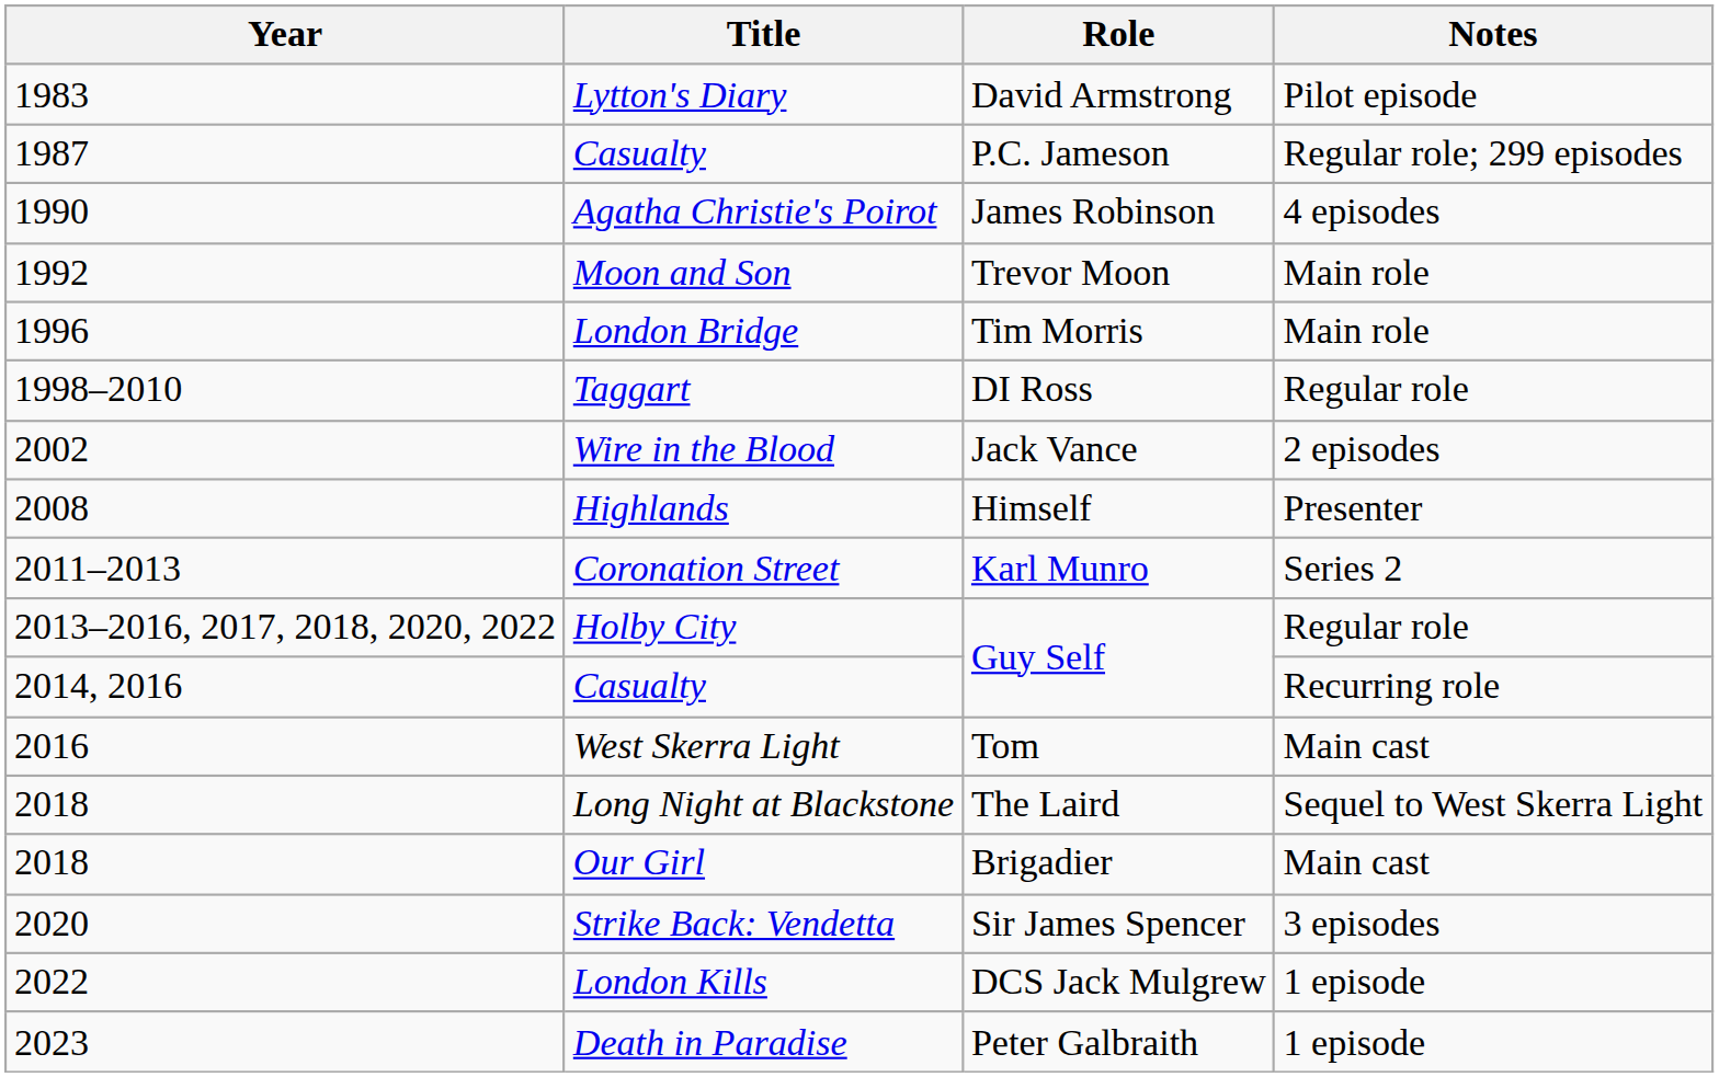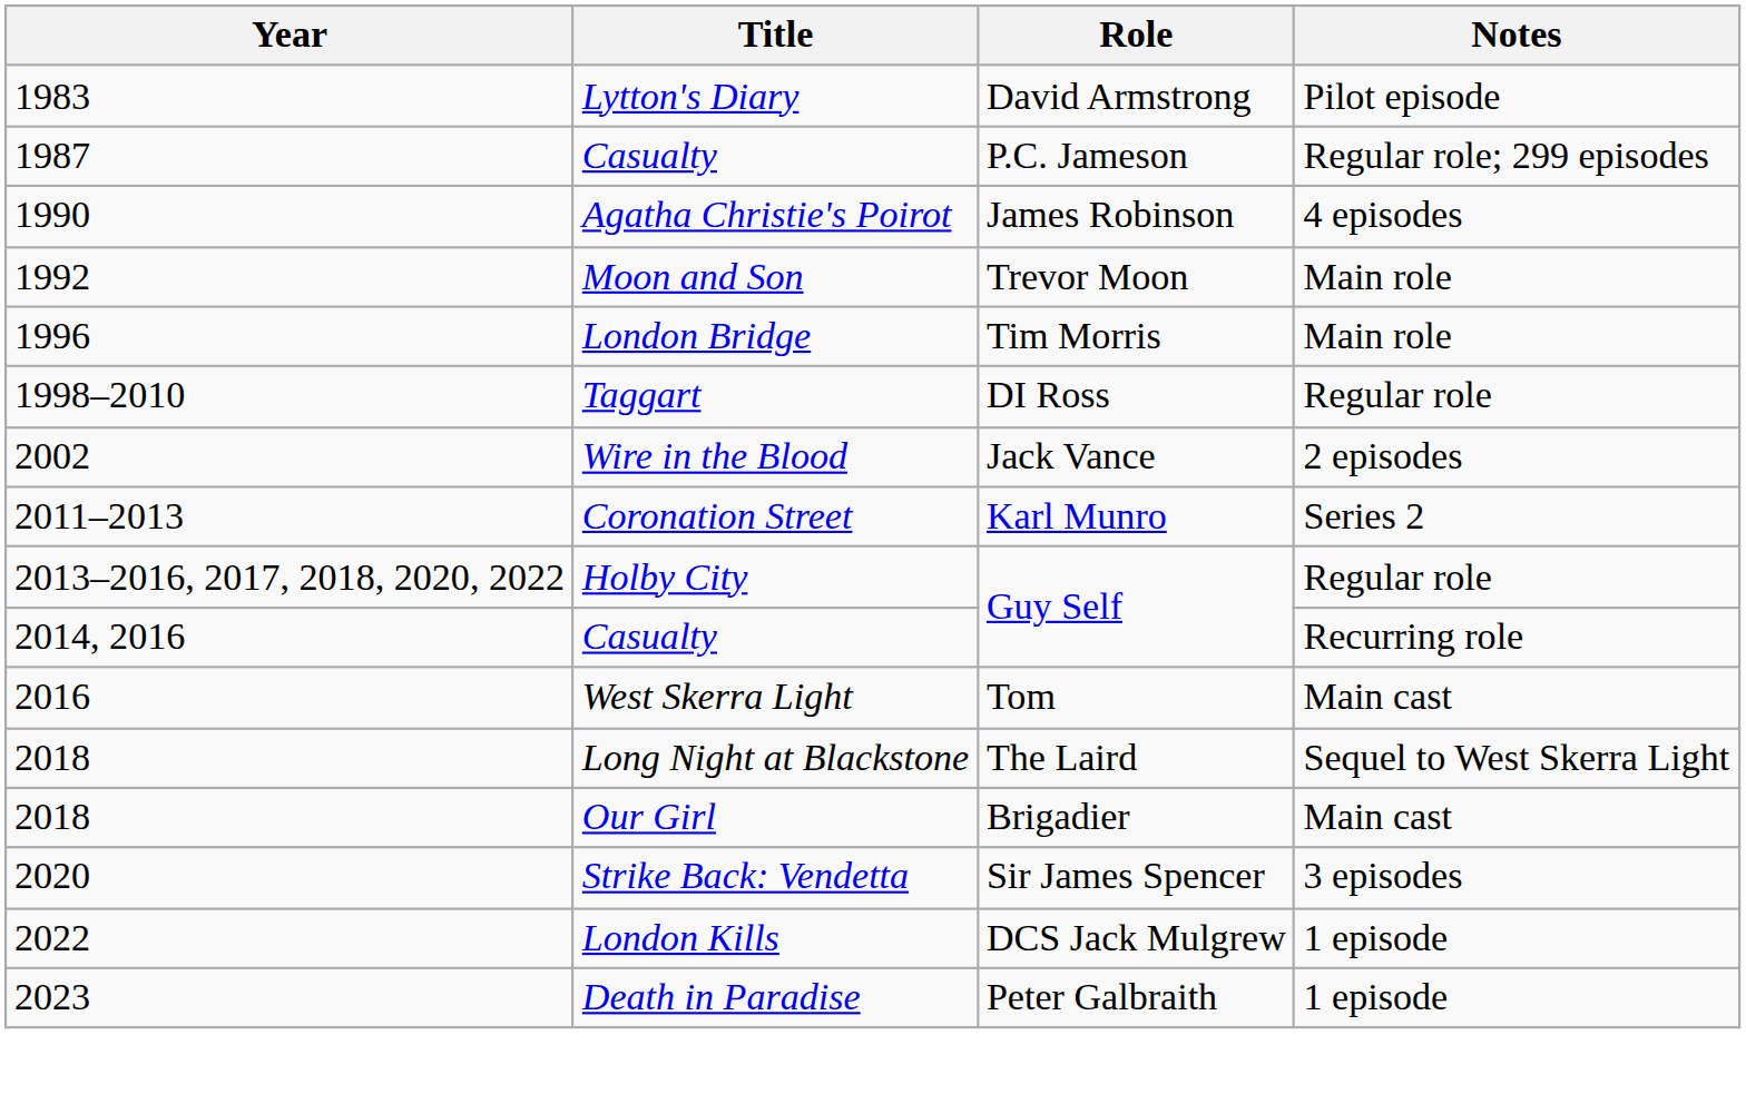 <table class="wikitable">
 <tr>
 <th>Year</th>
 <th>Title</th>
 <th>Role</th>
 <th>Notes</th>
 </tr>
 <tr>
 <td>1983</td>
 <td><em><a href='#'>Lytton's Diary</a></em></td>
 <td>David Armstrong</td>
 <td>Pilot episode</td>
 </tr>
 <tr>
 <td>1987</td>
 <td><em><a href='#'>Casualty</a></em></td>
 <td>P.C. Jameson</td>
 <td>Regular role; 299 episodes</td>
 </tr>
 <tr>
 <td>1990</td>
 <td><em><a href='#'>Agatha Christie's Poirot</a></em></td>
 <td>James Robinson</td>
 <td>4 episodes</td>
 </tr>
 <tr>
 <td>1992</td>
 <td><em><a href='#'>Moon and Son</a></em></td>
 <td>Trevor Moon</td>
 <td>Main role</td>
 </tr>
 <tr>
 <td>1996</td>
 <td><em><a href='#'>London Bridge</a></em></td>
 <td>Tim Morris</td>
 <td>Main role</td>
 </tr>
 <tr>
 <td>1998–2010</td>
 <td><em><a href='#'>Taggart</a></em></td>
 <td>DI Ross</td>
 <td>Regular role</td>
 </tr>
 <tr>
 <td>2002</td>
 <td><em><a href='#'>Wire in the Blood</a></em></td>
 <td>Jack Vance</td>
 <td>2 episodes</td>
-</tr>
-<tr>
-<td>2008</td>
-<td><em><a href='#'>Highlands</a></em></td>
-<td>Himself</td>
-<td>Presenter</td>
 </tr>
 <tr>
 <td>2011–2013</td>
 <td><em><a href='#'>Coronation Street</a></em></td>
 <td><a href='#'>Karl Munro</a></td>
 <td>Series 2</td>
 </tr>
 <tr>
 <td>2013–2016, 2017, 2018, 2020, 2022</td>
 <td><em><a href='#'>Holby City</a></em></td>
 <td rowspan="2"><a href='#'>Guy Self</a></td>
 <td>Regular role</td>
 </tr>
 <tr>
 <td>2014, 2016</td>
 <td><em><a href='#'>Casualty</a></em></td>
 <td>Recurring role</td>
 </tr>
 <tr>
 <td>2016</td>
 <td><em>West Skerra Light</em></td>
 <td>Tom</td>
 <td>Main cast</td>
 </tr>
 <tr>
 <td>2018</td>
 <td><em>Long Night at Blackstone</em></td>
 <td>The Laird</td>
 <td>Sequel to West Skerra Light</td>
 </tr>
 <tr>
 <td>2018</td>
 <td><em><a href='#'>Our Girl</a></em></td>
 <td>Brigadier</td>
 <td>Main cast</td>
 </tr>
 <tr>
 <td>2020</td>
 <td><em><a href='#'>Strike Back: Vendetta</a></em></td>
 <td>Sir James Spencer</td>
 <td>3 episodes</td>
 </tr>
 <tr>
 <td>2022</td>
 <td><em><a href='#'>London Kills</a></em></td>
 <td>DCS Jack Mulgrew</td>
 <td>1 episode</td>
 </tr>
 <tr>
 <td>2023</td>
 <td><em><a href='#'>Death in Paradise</a></em></td>
 <td>Peter Galbraith</td>
 <td>1 episode</td>
 </tr>
 </table>
